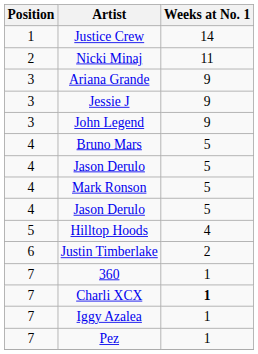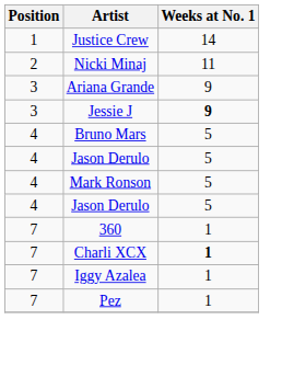 <table class="wikitable">
 <tr>
 <th style="text-align: center;">Position</th>
 <th style="text-align: center;">Artist</th>
 <th style="text-align: center;">Weeks at No. 1</th>
 </tr>
 <tr>
 <td style="text-align: center;">1</td>
 <td style="text-align: center;"><a href='#'>Justice Crew</a></td>
 <td style="text-align: center;">14</td>
 </tr>
 <tr>
 <td style="text-align: center;">2</td>
 <td style="text-align: center;"><a href='#'>Nicki Minaj</a></td>
 <td style="text-align: center;">11</td>
 </tr>
 <tr>
 <td style="text-align: center;">3</td>
 <td style="text-align: center;"><a href='#'>Ariana Grande</a></td>
 <td style="text-align: center;">9</td>
 </tr>
 <tr>
 <td style="text-align: center;">3</td>
 <td style="text-align: center;"><a href='#'>Jessie J</a></td>
-<td style="text-align: center;">9</td>
-</tr>
-<tr>
-<td style="text-align: center;">3</td>
-<td style="text-align: center;"><a href='#'>John Legend</a></td>
-<td style="text-align: center;">9</td>
+<td style="text-align: center;"><strong>9</strong></td>
 </tr>
 <tr>
 <td style="text-align: center;">4</td>
 <td style="text-align: center;"><a href='#'>Bruno Mars</a></td>
 <td style="text-align: center;">5</td>
 </tr>
 <tr>
 <td style="text-align: center;">4</td>
 <td style="text-align: center;"><a href='#'>Jason Derulo</a></td>
 <td style="text-align: center;">5</td>
 </tr>
 <tr>
 <td style="text-align: center;">4</td>
 <td style="text-align: center;"><a href='#'>Mark Ronson</a></td>
 <td style="text-align: center;">5</td>
 </tr>
 <tr>
 <td style="text-align: center;">4</td>
 <td style="text-align: center;"><a href='#'>Jason Derulo</a></td>
 <td style="text-align: center;">5</td>
-</tr>
-<tr>
-<td style="text-align: center;">5</td>
-<td style="text-align: center;"><a href='#'>Hilltop Hoods</a></td>
-<td style="text-align: center;">4</td>
-</tr>
-<tr>
-<td style="text-align: center;">6</td>
-<td style="text-align: center;"><a href='#'>Justin Timberlake</a></td>
-<td style="text-align: center;">2</td>
 </tr>
 <tr>
 <td style="text-align: center;">7</td>
 <td style="text-align: center;"><a href='#'>360</a></td>
 <td style="text-align: center;">1</td>
 </tr>
 <tr>
 <td style="text-align: center;">7</td>
 <td style="text-align: center;"><a href='#'>Charli XCX</a></td>
 <td style="text-align: center;"><strong>1</strong></td>
 </tr>
 <tr>
 <td style="text-align: center;">7</td>
 <td style="text-align: center;"><a href='#'>Iggy Azalea</a></td>
 <td style="text-align: center;">1</td>
 </tr>
 <tr>
 <td style="text-align: center;">7</td>
 <td style="text-align: center;"><a href='#'>Pez</a></td>
 <td style="text-align: center;">1</td>
 </tr>
 <tr>
 </tr>
 </table>
